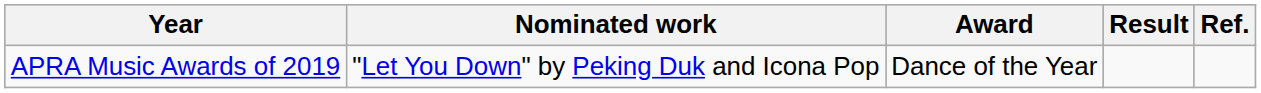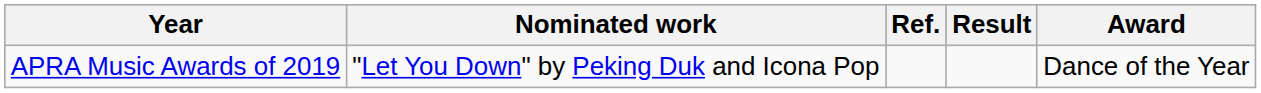 <table class="wikitable">
 <tr>
 <th>Year</th>
 <th>Nominated work</th>
+<th>Ref.</th>
+<th>Result</th>
 <th>Award</th>
-<th>Result</th>
-<th>Ref.</th>
 </tr>
 <tr>
 <td><a href='#'>APRA Music Awards of 2019</a></td>
 <td>"<a href='#'>Let You Down</a>" by <a href='#'>Peking Duk</a> and Icona Pop</td>
-<td>Dance of the Year</td>
 <td></td>
 <td></td>
+<td>Dance of the Year</td>
 </tr>
 </table>
